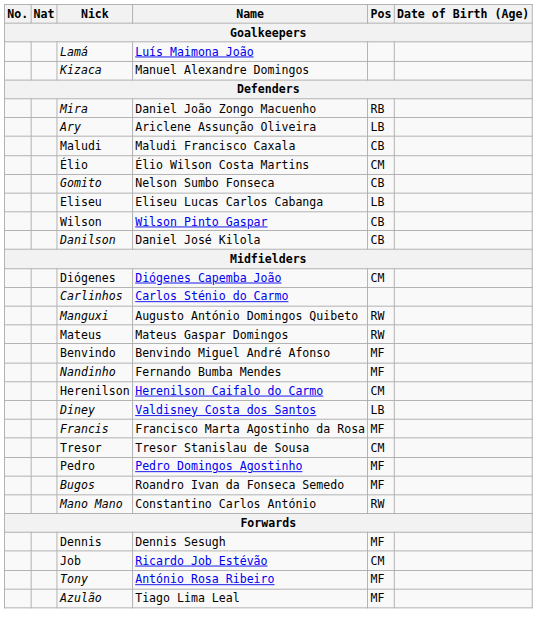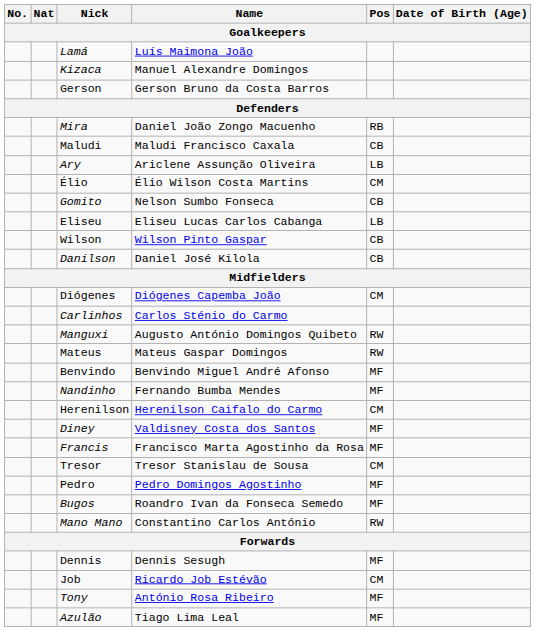 <table class="wikitable ve-ce-branchNode ve-ce-tableNode">
 <tr>
 <th>No.</th>
 <th>Nat</th>
 <th>Nick</th>
 <th>Name</th>
 <th>Pos</th>
 <th>Date of Birth (Age)</th>
 </tr>
 <tr>
 <th colspan="6">Goalkeepers</th>
 </tr>
 <tr>
 <td></td>
 <td></td>
 <td><em>Lamá</em></td>
 <td><a href='#'>Luís Maimona João</a></td>
 <td></td>
 <td></td>
 </tr>
 <tr>
 <td></td>
 <td></td>
 <td><em>Kizaca</em></td>
 <td>Manuel Alexandre Domingos</td>
 <td></td>
 <td></td>
 </tr>
 <tr>
+<td></td>
+<td></td>
+<td>Gerson</td>
+<td>Gerson Bruno da Costa Barros</td>
+<td></td>
+<td></td>
+</tr>
+<tr>
 <th colspan="6">Defenders</th>
 </tr>
 <tr>
 <td></td>
 <td></td>
 <td><em>Mira</em></td>
 <td>Daniel João Zongo Macuenho</td>
 <td>RB</td>
 <td></td>
 </tr>
 <tr>
 <td></td>
 <td></td>
-<td><em>Ary</em></td>
-<td>Ariclene Assunção Oliveira</td>
-<td>LB</td>
+<td>Maludi</td>
+<td>Maludi Francisco Caxala</td>
+<td>CB</td>
 <td></td>
 </tr>
 <tr>
 <td></td>
 <td></td>
-<td>Maludi</td>
-<td>Maludi Francisco Caxala</td>
-<td>CB</td>
+<td><em>Ary</em></td>
+<td>Ariclene Assunção Oliveira</td>
+<td>LB</td>
 <td></td>
 </tr>
 <tr>
 <td></td>
 <td></td>
 <td>Élio</td>
 <td>Élio Wilson Costa Martins</td>
 <td>CM</td>
 <td></td>
 </tr>
 <tr>
 <td></td>
 <td></td>
 <td><em>Gomito</em></td>
 <td>Nelson Sumbo Fonseca</td>
 <td>CB</td>
 <td></td>
 </tr>
 <tr>
 <td></td>
 <td></td>
 <td>Eliseu</td>
 <td>Eliseu Lucas Carlos Cabanga</td>
 <td>LB</td>
 <td></td>
 </tr>
 <tr>
 <td></td>
 <td></td>
 <td>Wilson</td>
 <td><a href='#'>Wilson Pinto Gaspar</a></td>
 <td>CB</td>
 <td></td>
 </tr>
 <tr>
 <td></td>
 <td></td>
 <td><em>Danilson</em></td>
 <td>Daniel José Kilola</td>
 <td>CB</td>
 <td></td>
 </tr>
 <tr>
 <th colspan="6">Midfielders</th>
 </tr>
 <tr>
 <td></td>
 <td></td>
 <td>Diógenes</td>
 <td><a href='#'>Diógenes Capemba João</a></td>
 <td>CM</td>
 <td></td>
 </tr>
 <tr>
 <td></td>
 <td></td>
 <td><em>Carlinhos</em></td>
 <td><a href='#'>Carlos Sténio do Carmo</a></td>
 <td></td>
 <td></td>
 </tr>
 <tr>
 <td></td>
 <td></td>
 <td><em>Manguxi</em></td>
 <td>Augusto António Domingos Quibeto</td>
 <td>RW</td>
 <td></td>
 </tr>
 <tr>
 <td></td>
 <td></td>
 <td>Mateus</td>
 <td>Mateus Gaspar Domingos</td>
 <td>RW</td>
 <td></td>
 </tr>
 <tr>
 <td></td>
 <td></td>
 <td>Benvindo</td>
 <td>Benvindo Miguel André Afonso</td>
 <td>MF</td>
 <td></td>
 </tr>
 <tr>
 <td></td>
 <td></td>
 <td><em>Nandinho</em></td>
 <td>Fernando Bumba Mendes</td>
 <td>MF</td>
 <td></td>
 </tr>
 <tr>
 <td></td>
 <td></td>
 <td>Herenilson</td>
 <td><a href='#'>Herenilson Caifalo do Carmo</a></td>
 <td>CM</td>
 <td></td>
 </tr>
 <tr>
 <td></td>
 <td></td>
 <td><em>Diney</em></td>
 <td><a href='#'>Valdisney Costa dos Santos</a></td>
-<td>LB</td>
+<td>MF</td>
 <td></td>
 </tr>
 <tr>
 <td></td>
 <td></td>
 <td><em>Francis</em></td>
 <td>Francisco Marta Agostinho da Rosa</td>
 <td>MF</td>
 <td></td>
 </tr>
 <tr>
 <td></td>
 <td></td>
 <td>Tresor</td>
 <td>Tresor Stanislau de Sousa</td>
 <td>CM</td>
 <td></td>
 </tr>
 <tr>
 <td></td>
 <td></td>
 <td>Pedro</td>
 <td><a href='#'>Pedro Domingos Agostinho</a></td>
 <td>MF</td>
 <td></td>
 </tr>
 <tr>
 <td></td>
 <td></td>
 <td><em>Bugos</em></td>
 <td>Roandro Ivan da Fonseca Semedo</td>
 <td>MF</td>
 <td></td>
 </tr>
 <tr>
 <td></td>
 <td></td>
 <td><em>Mano Mano</em></td>
 <td>Constantino Carlos António</td>
 <td>RW</td>
 <td></td>
 </tr>
 <tr>
 <th colspan="6">Forwards</th>
 </tr>
 <tr>
 <td></td>
 <td></td>
 <td>Dennis</td>
 <td>Dennis Sesugh</td>
 <td>MF</td>
 <td></td>
 </tr>
 <tr>
 <td></td>
 <td></td>
 <td>Job</td>
 <td><a href='#'>Ricardo Job Estévão</a></td>
 <td>CM</td>
 <td></td>
 </tr>
 <tr>
 <td></td>
 <td></td>
 <td><em>Tony</em></td>
 <td><a href='#'>António Rosa Ribeiro</a></td>
 <td>MF</td>
 <td></td>
 </tr>
 <tr>
 <td></td>
 <td></td>
 <td><em>Azulão</em></td>
 <td>Tiago Lima Leal</td>
 <td>MF</td>
 <td></td>
 </tr>
 </table>
